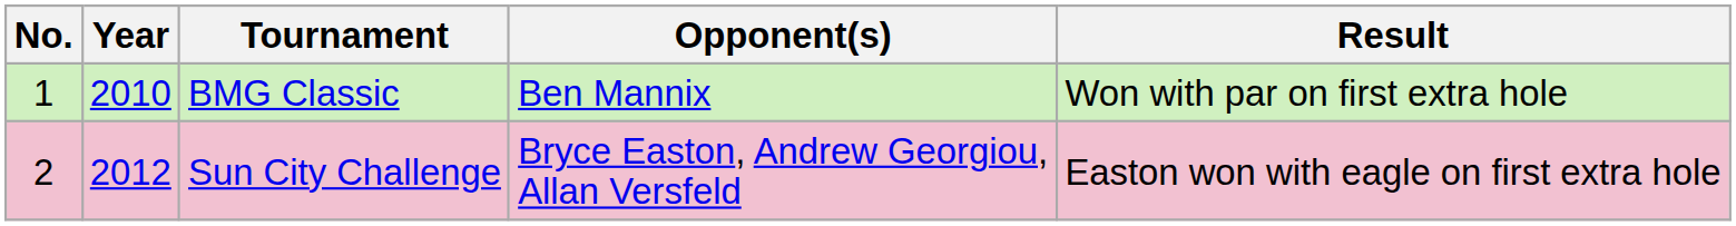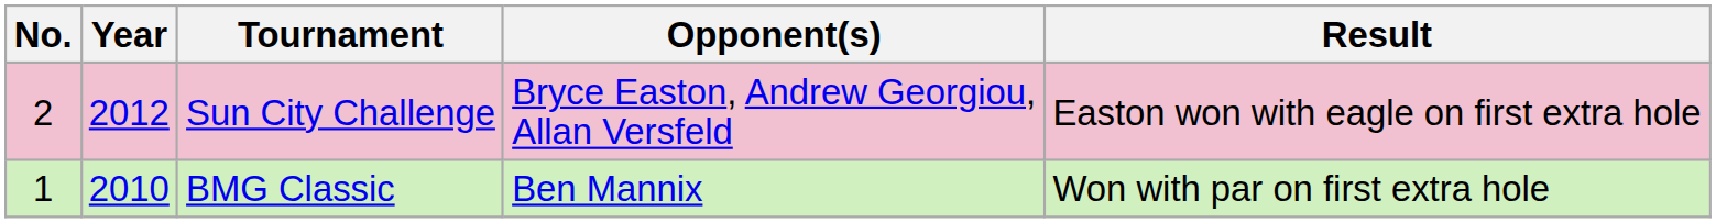 <table class="wikitable" style="font-size:95%;">
 <tr>
 <th>No.</th>
 <th>Year</th>
 <th>Tournament</th>
 <th>Opponent(s)</th>
 <th>Result</th>
 </tr>
+<tr style="background:#F2C1D1;">
+<td align=center>2</td>
+<td><a href='#'>2012</a></td>
+<td><a href='#'>Sun City Challenge</a></td>
+<td> <a href='#'>Bryce Easton</a>,  <a href='#'>Andrew Georgiou</a>,<br> <a href='#'>Allan Versfeld</a></td>
+<td>Easton won with eagle on first extra hole</td>
+</tr>
 <tr style="background:#D0F0C0;">
 <td align=center>1</td>
 <td><a href='#'>2010</a></td>
 <td><a href='#'>BMG Classic</a></td>
 <td> <a href='#'>Ben Mannix</a></td>
 <td>Won with par on first extra hole</td>
 </tr>
-<tr style="background:#F2C1D1;">
-<td align=center>2</td>
-<td><a href='#'>2012</a></td>
-<td><a href='#'>Sun City Challenge</a></td>
-<td> <a href='#'>Bryce Easton</a>,  <a href='#'>Andrew Georgiou</a>,<br> <a href='#'>Allan Versfeld</a></td>
-<td>Easton won with eagle on first extra hole</td>
-</tr>
 </table>
